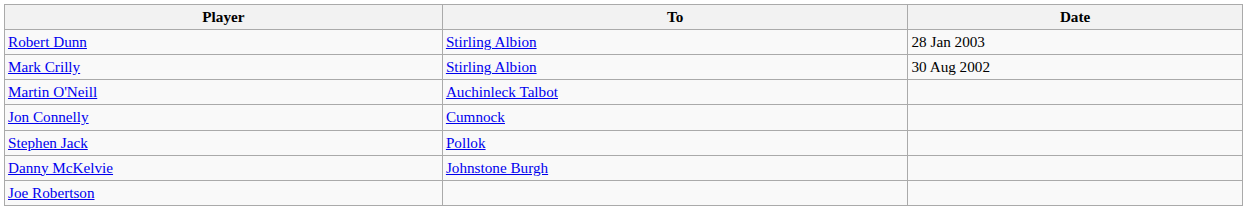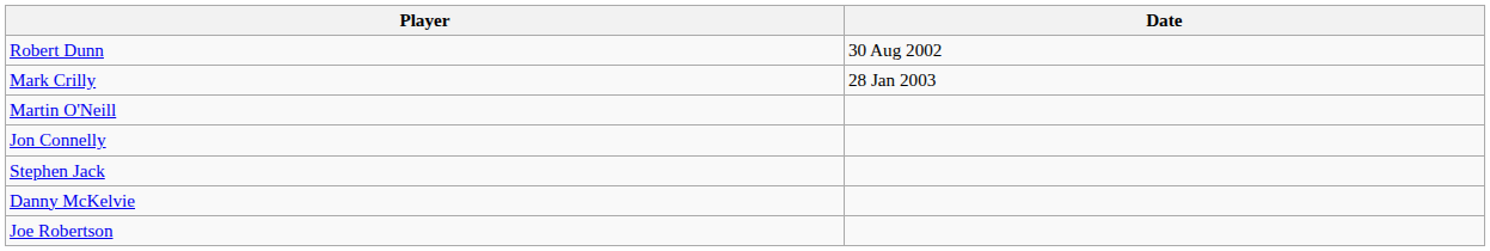 <table class="wikitable" style="text-align:center; font-size:95%;width:98%; text-align:left">
 <tr>
 <th>Player</th>
-<th>To</th>
 <th>Date</th>
 </tr>
 <tr>
 <td> <a href='#'>Robert Dunn</a></td>
-<td> <a href='#'>Stirling Albion</a></td>
+<td>30 Aug 2002</td>
+</tr>
+<tr>
+<td> <a href='#'>Mark Crilly</a></td>
 <td>28 Jan 2003</td>
 </tr>
 <tr>
-<td> <a href='#'>Mark Crilly</a></td>
-<td> <a href='#'>Stirling Albion</a></td>
-<td>30 Aug 2002</td>
-</tr>
-<tr>
 <td> <a href='#'>Martin O'Neill</a></td>
-<td> <a href='#'>Auchinleck Talbot</a></td>
 <td></td>
 </tr>
 <tr>
 <td> <a href='#'>Jon Connelly</a></td>
-<td> <a href='#'>Cumnock</a></td>
 <td></td>
 </tr>
 <tr>
 <td> <a href='#'>Stephen Jack</a></td>
-<td> <a href='#'>Pollok</a></td>
 <td></td>
 </tr>
 <tr>
 <td> <a href='#'>Danny McKelvie</a></td>
-<td> <a href='#'>Johnstone Burgh</a></td>
 <td></td>
 </tr>
 <tr>
 <td> <a href='#'>Joe Robertson</a></td>
 <td></td>
-<td></td>
 </tr>
 </table>
